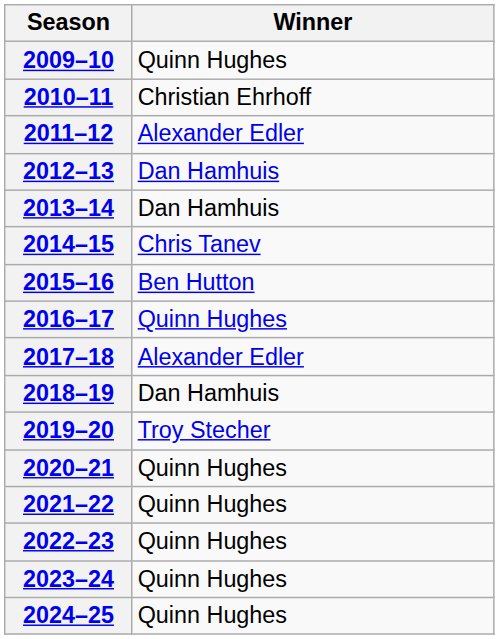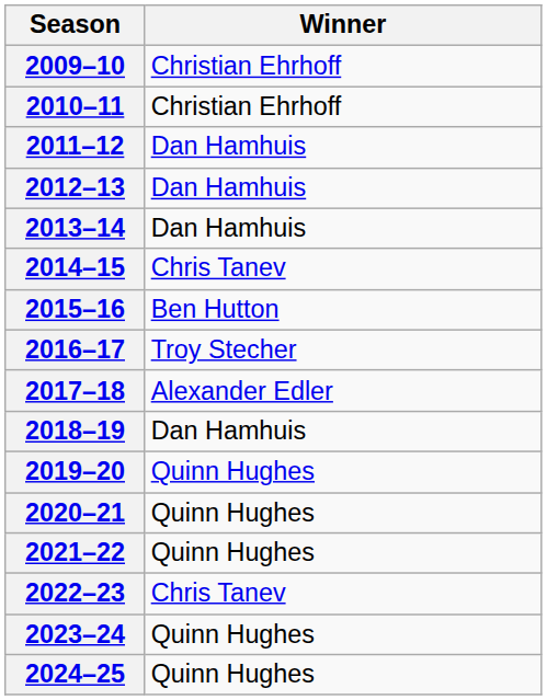 <table class="wikitable">
 <tr>
 <th scope="col" style="width:5em">Season</th>
 <th scope="col" style="width:15em">Winner</th>
 </tr>
 <tr>
 <th scope="row"><a href='#'>2009–10</a></th>
-<td>Quinn Hughes</td>
+<td><a href='#'>Christian Ehrhoff</a></td>
 </tr>
 <tr>
 <th scope="row"><a href='#'>2010–11</a></th>
 <td>Christian Ehrhoff</td>
 </tr>
 <tr>
 <th scope="row"><a href='#'>2011–12</a></th>
-<td><a href='#'>Alexander Edler</a></td>
+<td><a href='#'>Dan Hamhuis</a></td>
 </tr>
 <tr>
 <th scope="row"><a href='#'>2012–13</a></th>
 <td><a href='#'>Dan Hamhuis</a></td>
 </tr>
 <tr>
 <th scope="row"><a href='#'>2013–14</a></th>
 <td>Dan Hamhuis</td>
 </tr>
 <tr>
 <th scope="row"><a href='#'>2014–15</a></th>
 <td><a href='#'>Chris Tanev</a></td>
 </tr>
 <tr>
 <th scope="row"><a href='#'>2015–16</a></th>
 <td><a href='#'>Ben Hutton</a></td>
 </tr>
 <tr>
 <th scope="row"><a href='#'>2016–17</a></th>
-<td><a href='#'>Quinn Hughes</a></td>
+<td><a href='#'>Troy Stecher</a></td>
 </tr>
 <tr>
 <th scope="row"><a href='#'>2017–18</a></th>
 <td><a href='#'>Alexander Edler</a></td>
 </tr>
 <tr>
 <th scope="row"><a href='#'>2018–19</a></th>
 <td>Dan Hamhuis</td>
 </tr>
 <tr>
 <th scope="row"><a href='#'>2019–20</a></th>
-<td><a href='#'>Troy Stecher</a></td>
+<td><a href='#'>Quinn Hughes</a></td>
 </tr>
 <tr>
 <th scope="row"><a href='#'>2020–21</a></th>
 <td>Quinn Hughes</td>
 </tr>
 <tr>
 <th scope="row"><a href='#'>2021–22</a></th>
 <td>Quinn Hughes</td>
 </tr>
 <tr>
 <th scope="row"><a href='#'>2022–23</a></th>
-<td>Quinn Hughes</td>
+<td><a href='#'>Chris Tanev</a></td>
 </tr>
 <tr>
 <th scope="row"><a href='#'>2023–24</a></th>
 <td>Quinn Hughes</td>
 </tr>
 <tr>
 <th scope="row"><a href='#'>2024–25</a></th>
 <td>Quinn Hughes</td>
 </tr>
 </table>
